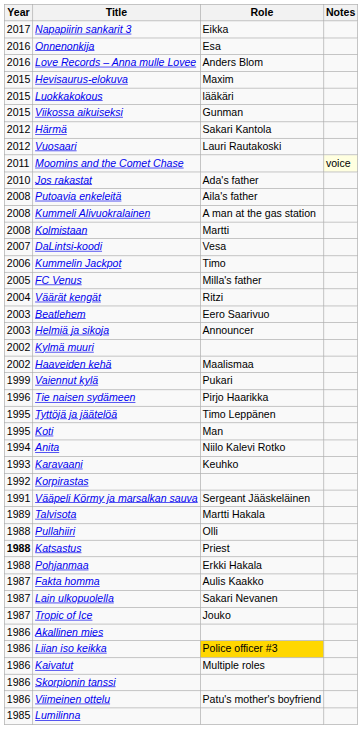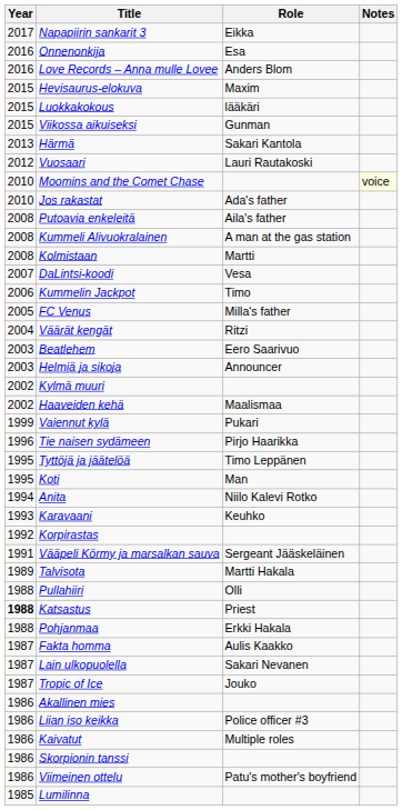 <table class="wikitable sortable">
 <tr>
 <th>Year</th>
 <th>Title</th>
 <th>Role</th>
 <th class="unsortable">Notes</th>
 </tr>
 <tr>
 <td>2017</td>
 <td><em><a href='#'>Napapiirin sankarit 3</a></em></td>
 <td>Eikka</td>
 <td></td>
 </tr>
 <tr>
 <td>2016</td>
 <td><em><a href='#'>Onnenonkija</a></em></td>
 <td>Esa</td>
 <td></td>
 </tr>
 <tr>
 <td>2016</td>
 <td><em><a href='#'>Love Records – Anna mulle Lovee</a></em></td>
 <td>Anders Blom</td>
 <td></td>
 </tr>
 <tr>
 <td>2015</td>
 <td><em><a href='#'>Hevisaurus-elokuva</a></em></td>
 <td>Maxim</td>
 <td></td>
 </tr>
 <tr>
 <td>2015</td>
 <td><em><a href='#'>Luokkakokous</a></em></td>
 <td>lääkäri</td>
 <td></td>
 </tr>
 <tr>
 <td>2015</td>
 <td><em><a href='#'>Viikossa aikuiseksi</a></em></td>
 <td>Gunman</td>
 <td></td>
 </tr>
 <tr>
-<td>2012</td>
+<td>2013</td>
 <td><em><a href='#'>Härmä</a></em></td>
 <td>Sakari Kantola</td>
 <td></td>
 </tr>
 <tr>
 <td>2012</td>
 <td><a href='#'><em>Vuosaari</em></a></td>
 <td>Lauri Rautakoski</td>
 <td></td>
 </tr>
 <tr>
-<td>2011</td>
+<td>2010</td>
 <td><em><a href='#'>Moomins and the Comet Chase </a></em></td>
 <td></td>
 <td style="background: lightyellow;">voice</td>
 </tr>
 <tr>
 <td>2010</td>
 <td><em><a href='#'>Jos rakastat</a></em></td>
 <td>Ada's father</td>
 <td></td>
 </tr>
 <tr>
 <td>2008</td>
 <td><em><a href='#'>Putoavia enkeleitä</a></em></td>
 <td>Aila's father</td>
 <td></td>
 </tr>
 <tr>
 <td>2008</td>
 <td><em><a href='#'>Kummeli Alivuokralainen</a></em></td>
 <td>A man at the gas station</td>
 <td></td>
 </tr>
 <tr>
 <td>2008</td>
 <td><em><a href='#'>Kolmistaan</a></em></td>
 <td>Martti</td>
 <td></td>
 </tr>
 <tr>
 <td>2007</td>
 <td><em><a href='#'>DaLintsi-koodi</a></em></td>
 <td>Vesa</td>
 <td></td>
 </tr>
 <tr>
 <td>2006</td>
 <td><em><a href='#'>Kummelin Jackpot</a></em></td>
 <td>Timo</td>
 <td></td>
 </tr>
 <tr>
 <td>2005</td>
 <td><em><a href='#'>FC Venus </a></em></td>
 <td>Milla's father</td>
 <td></td>
 </tr>
 <tr>
 <td>2004</td>
 <td><em><a href='#'>Väärät kengät</a></em></td>
 <td>Ritzi</td>
 <td></td>
 </tr>
 <tr>
 <td>2003</td>
 <td><em><a href='#'>Beatlehem</a></em></td>
 <td>Eero Saarivuo</td>
 <td></td>
 </tr>
 <tr>
 <td>2003</td>
 <td><em><a href='#'>Helmiä ja sikoja</a></em></td>
 <td>Announcer</td>
 <td></td>
 </tr>
 <tr>
 <td>2002</td>
 <td><em><a href='#'>Kylmä muuri</a></em></td>
 <td></td>
 <td></td>
 </tr>
 <tr>
 <td>2002</td>
 <td><em><a href='#'>Haaveiden kehä</a></em></td>
 <td>Maalismaa</td>
 <td></td>
 </tr>
 <tr>
 <td>1999</td>
 <td><em><a href='#'>Vaiennut kylä</a></em></td>
 <td>Pukari</td>
 <td></td>
 </tr>
 <tr>
 <td>1996</td>
 <td><em><a href='#'>Tie naisen sydämeen</a></em></td>
 <td>Pirjo Haarikka</td>
 <td></td>
 </tr>
 <tr>
 <td>1995</td>
 <td><em><a href='#'>Tyttöjä ja jäätelöä</a></em></td>
 <td>Timo Leppänen</td>
 <td></td>
 </tr>
 <tr>
 <td>1995</td>
 <td><a href='#'><em>Koti</em></a></td>
 <td>Man</td>
 <td></td>
 </tr>
 <tr>
 <td>1994</td>
 <td><a href='#'><em>Anita</em></a></td>
 <td>Niilo Kalevi Rotko</td>
 <td></td>
 </tr>
 <tr>
 <td>1993</td>
 <td><em><a href='#'>Karavaani</a></em></td>
 <td>Keuhko</td>
 <td></td>
 </tr>
 <tr>
 <td>1992</td>
 <td><em><a href='#'>Korpirastas</a></em></td>
 <td></td>
 <td></td>
 </tr>
 <tr>
 <td>1991</td>
 <td><em><a href='#'>Vääpeli Körmy ja marsalkan sauva</a></em></td>
 <td>Sergeant Jääskeläinen</td>
 <td></td>
 </tr>
 <tr>
 <td>1989</td>
 <td><em><a href='#'>Talvisota</a></em></td>
 <td>Martti Hakala</td>
 <td></td>
 </tr>
 <tr>
 <td>1988</td>
 <td><em><a href='#'>Pullahiiri</a></em></td>
 <td>Olli</td>
 <td></td>
 </tr>
 <tr>
 <td><strong>1988</strong></td>
 <td><em><a href='#'>Katsastus</a></em></td>
 <td>Priest</td>
 <td></td>
 </tr>
 <tr>
 <td>1988</td>
 <td><a href='#'><em>Pohjanmaa</em></a></td>
 <td>Erkki Hakala</td>
 <td></td>
 </tr>
 <tr>
 <td>1987</td>
 <td><a href='#'><em>Fakta homma</em></a></td>
 <td>Aulis Kaakko</td>
 <td></td>
 </tr>
 <tr>
 <td>1987</td>
 <td><em><a href='#'>Lain ulkopuolella</a></em></td>
 <td>Sakari Nevanen</td>
 <td></td>
 </tr>
 <tr>
 <td>1987</td>
 <td><em><a href='#'>Tropic of Ice </a></em></td>
 <td>Jouko</td>
 <td></td>
 </tr>
 <tr>
 <td>1986</td>
 <td><em><a href='#'>Akallinen mies</a></em></td>
 <td></td>
 <td></td>
 </tr>
 <tr>
 <td>1986</td>
 <td><em><a href='#'>Liian iso keikka</a></em></td>
-<td style="background: gold;">Police officer #3</td>
+<td>Police officer #3</td>
 <td></td>
 </tr>
 <tr>
 <td>1986</td>
 <td><em><a href='#'>Kaivatut</a></em></td>
 <td>Multiple roles</td>
 <td></td>
 </tr>
 <tr>
 <td>1986</td>
 <td><em><a href='#'>Skorpionin tanssi</a></em></td>
 <td></td>
 <td></td>
 </tr>
 <tr>
 <td>1986</td>
 <td><em><a href='#'>Viimeinen ottelu</a></em></td>
 <td>Patu's mother's boyfriend</td>
 <td></td>
 </tr>
 <tr>
 <td>1985</td>
 <td><em><a href='#'>Lumilinna</a></em></td>
 <td></td>
 <td></td>
 </tr>
 </table>
